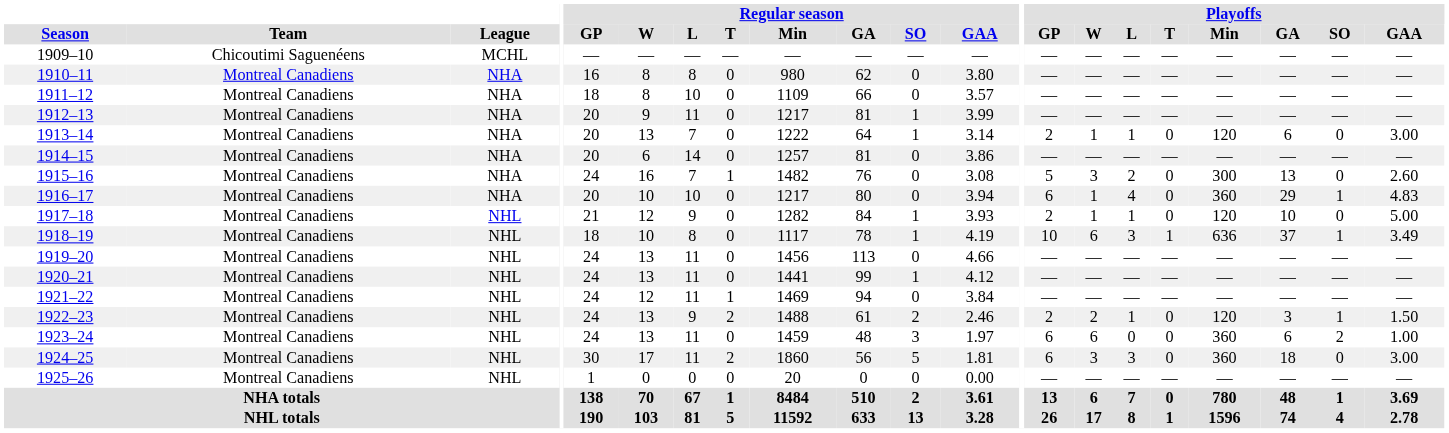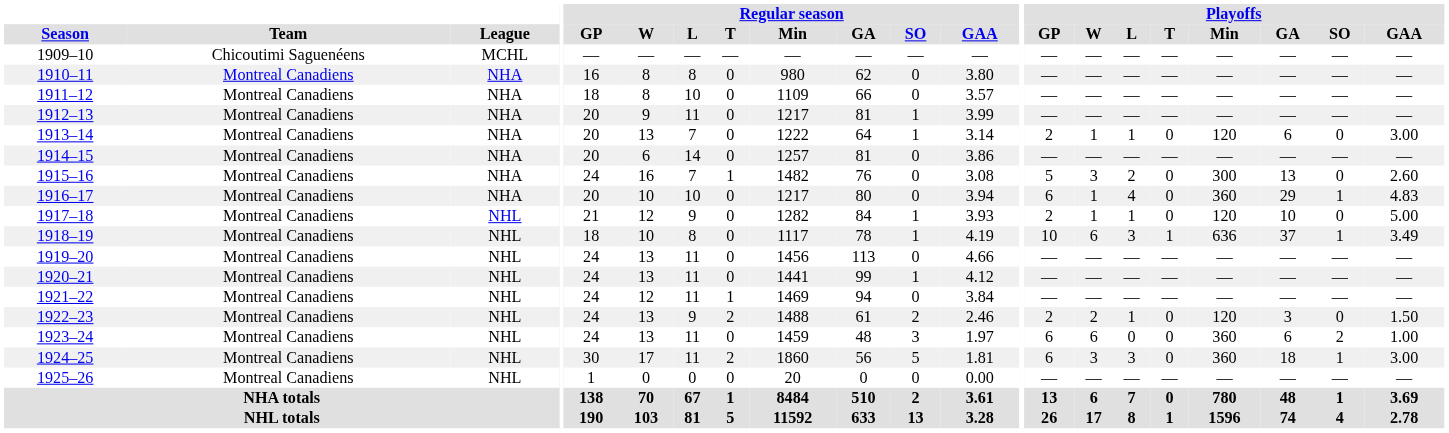 <table border="0" cellpadding="1" cellspacing="0" style="width:90%; text-align:center;">
 <tr bgcolor="#e0e0e0">
 <th colspan="3" bgcolor="#ffffff"></th>
 <th rowspan="99" bgcolor="#ffffff"></th>
 <th colspan="8" bgcolor="#e0e0e0"><a href='#'>Regular season</a></th>
 <th rowspan="99" bgcolor="#ffffff"></th>
 <th colspan="8" bgcolor="#e0e0e0"><a href='#'>Playoffs</a></th>
 </tr>
 <tr bgcolor="#e0e0e0">
 <th><a href='#'>Season</a></th>
 <th>Team</th>
 <th>League</th>
 <th>GP</th>
 <th>W</th>
 <th>L</th>
 <th>T</th>
 <th>Min</th>
 <th>GA</th>
 <th><a href='#'>SO</a></th>
 <th><a href='#'>GAA</a></th>
 <th>GP</th>
 <th>W</th>
 <th>L</th>
 <th>T</th>
 <th>Min</th>
 <th>GA</th>
 <th>SO</th>
 <th>GAA</th>
 </tr>
 <tr>
 <td>1909–10</td>
 <td>Chicoutimi Saguenéens</td>
 <td>MCHL</td>
 <td>—</td>
 <td>—</td>
 <td>—</td>
 <td>—</td>
 <td>—</td>
 <td>—</td>
 <td>—</td>
 <td>—</td>
 <td>—</td>
 <td>—</td>
 <td>—</td>
 <td>—</td>
 <td>—</td>
 <td>—</td>
 <td>—</td>
 <td>—</td>
 </tr>
 <tr bgcolor="#f0f0f0">
 <td><a href='#'>1910–11</a></td>
 <td><a href='#'>Montreal Canadiens</a></td>
 <td><a href='#'>NHA</a></td>
 <td>16</td>
 <td>8</td>
 <td>8</td>
 <td>0</td>
 <td>980</td>
 <td>62</td>
 <td>0</td>
 <td>3.80</td>
 <td>—</td>
 <td>—</td>
 <td>—</td>
 <td>—</td>
 <td>—</td>
 <td>—</td>
 <td>—</td>
 <td>—</td>
 </tr>
 <tr>
 <td><a href='#'>1911–12</a></td>
 <td>Montreal Canadiens</td>
 <td>NHA</td>
 <td>18</td>
 <td>8</td>
 <td>10</td>
 <td>0</td>
 <td>1109</td>
 <td>66</td>
 <td>0</td>
 <td>3.57</td>
 <td>—</td>
 <td>—</td>
 <td>—</td>
 <td>—</td>
 <td>—</td>
 <td>—</td>
 <td>—</td>
 <td>—</td>
 </tr>
 <tr bgcolor="#f0f0f0">
 <td><a href='#'>1912–13</a></td>
 <td>Montreal Canadiens</td>
 <td>NHA</td>
 <td>20</td>
 <td>9</td>
 <td>11</td>
 <td>0</td>
 <td>1217</td>
 <td>81</td>
 <td>1</td>
 <td>3.99</td>
 <td>—</td>
 <td>—</td>
 <td>—</td>
 <td>—</td>
 <td>—</td>
 <td>—</td>
 <td>—</td>
 <td>—</td>
 </tr>
 <tr>
 <td><a href='#'>1913–14</a></td>
 <td>Montreal Canadiens</td>
 <td>NHA</td>
 <td>20</td>
 <td>13</td>
 <td>7</td>
 <td>0</td>
 <td>1222</td>
 <td>64</td>
 <td>1</td>
 <td>3.14</td>
 <td>2</td>
 <td>1</td>
 <td>1</td>
 <td>0</td>
 <td>120</td>
 <td>6</td>
 <td>0</td>
 <td>3.00</td>
 </tr>
 <tr bgcolor="#f0f0f0">
 <td><a href='#'>1914–15</a></td>
 <td>Montreal Canadiens</td>
 <td>NHA</td>
 <td>20</td>
 <td>6</td>
 <td>14</td>
 <td>0</td>
 <td>1257</td>
 <td>81</td>
 <td>0</td>
 <td>3.86</td>
 <td>—</td>
 <td>—</td>
 <td>—</td>
 <td>—</td>
 <td>—</td>
 <td>—</td>
 <td>—</td>
 <td>—</td>
 </tr>
 <tr>
 <td><a href='#'>1915–16</a></td>
 <td>Montreal Canadiens</td>
 <td>NHA</td>
 <td>24</td>
 <td>16</td>
 <td>7</td>
 <td>1</td>
 <td>1482</td>
 <td>76</td>
 <td>0</td>
 <td>3.08</td>
 <td>5</td>
 <td>3</td>
 <td>2</td>
 <td>0</td>
 <td>300</td>
 <td>13</td>
 <td>0</td>
 <td>2.60</td>
 </tr>
 <tr bgcolor="#f0f0f0">
 <td><a href='#'>1916–17</a></td>
 <td>Montreal Canadiens</td>
 <td>NHA</td>
 <td>20</td>
 <td>10</td>
 <td>10</td>
 <td>0</td>
 <td>1217</td>
 <td>80</td>
 <td>0</td>
 <td>3.94</td>
 <td>6</td>
 <td>1</td>
 <td>4</td>
 <td>0</td>
 <td>360</td>
 <td>29</td>
 <td>1</td>
 <td>4.83</td>
 </tr>
 <tr>
 <td><a href='#'>1917–18</a></td>
 <td>Montreal Canadiens</td>
 <td><a href='#'>NHL</a></td>
 <td>21</td>
 <td>12</td>
 <td>9</td>
 <td>0</td>
 <td>1282</td>
 <td>84</td>
 <td>1</td>
 <td>3.93</td>
 <td>2</td>
 <td>1</td>
 <td>1</td>
 <td>0</td>
 <td>120</td>
 <td>10</td>
 <td>0</td>
 <td>5.00</td>
 </tr>
 <tr bgcolor="#f0f0f0">
 <td><a href='#'>1918–19</a></td>
 <td>Montreal Canadiens</td>
 <td>NHL</td>
 <td>18</td>
 <td>10</td>
 <td>8</td>
 <td>0</td>
 <td>1117</td>
 <td>78</td>
 <td>1</td>
 <td>4.19</td>
 <td>10</td>
 <td>6</td>
 <td>3</td>
 <td>1</td>
 <td>636</td>
 <td>37</td>
 <td>1</td>
 <td>3.49</td>
 </tr>
 <tr>
 <td><a href='#'>1919–20</a></td>
 <td>Montreal Canadiens</td>
 <td>NHL</td>
 <td>24</td>
 <td>13</td>
 <td>11</td>
 <td>0</td>
 <td>1456</td>
 <td>113</td>
 <td>0</td>
 <td>4.66</td>
 <td>—</td>
 <td>—</td>
 <td>—</td>
 <td>—</td>
 <td>—</td>
 <td>—</td>
 <td>—</td>
 <td>—</td>
 </tr>
 <tr bgcolor="#f0f0f0">
 <td><a href='#'>1920–21</a></td>
 <td>Montreal Canadiens</td>
 <td>NHL</td>
 <td>24</td>
 <td>13</td>
 <td>11</td>
 <td>0</td>
 <td>1441</td>
 <td>99</td>
 <td>1</td>
 <td>4.12</td>
 <td>—</td>
 <td>—</td>
 <td>—</td>
 <td>—</td>
 <td>—</td>
 <td>—</td>
 <td>—</td>
 <td>—</td>
 </tr>
 <tr>
 <td><a href='#'>1921–22</a></td>
 <td>Montreal Canadiens</td>
 <td>NHL</td>
 <td>24</td>
 <td>12</td>
 <td>11</td>
 <td>1</td>
 <td>1469</td>
 <td>94</td>
 <td>0</td>
 <td>3.84</td>
 <td>—</td>
 <td>—</td>
 <td>—</td>
 <td>—</td>
 <td>—</td>
 <td>—</td>
 <td>—</td>
 <td>—</td>
 </tr>
 <tr bgcolor="#f0f0f0">
 <td><a href='#'>1922–23</a></td>
 <td>Montreal Canadiens</td>
 <td>NHL</td>
 <td>24</td>
 <td>13</td>
 <td>9</td>
 <td>2</td>
 <td>1488</td>
 <td>61</td>
 <td>2</td>
 <td>2.46</td>
 <td>2</td>
 <td>2</td>
 <td>1</td>
 <td>0</td>
 <td>120</td>
 <td>3</td>
-<td>1</td>
+<td>0</td>
 <td>1.50</td>
 </tr>
 <tr>
 <td><a href='#'>1923–24</a></td>
 <td>Montreal Canadiens</td>
 <td>NHL</td>
 <td>24</td>
 <td>13</td>
 <td>11</td>
 <td>0</td>
 <td>1459</td>
 <td>48</td>
 <td>3</td>
 <td>1.97</td>
 <td>6</td>
 <td>6</td>
 <td>0</td>
 <td>0</td>
 <td>360</td>
 <td>6</td>
 <td>2</td>
 <td>1.00</td>
 </tr>
 <tr bgcolor="#f0f0f0">
 <td><a href='#'>1924–25</a></td>
 <td>Montreal Canadiens</td>
 <td>NHL</td>
 <td>30</td>
 <td>17</td>
 <td>11</td>
 <td>2</td>
 <td>1860</td>
 <td>56</td>
 <td>5</td>
 <td>1.81</td>
 <td>6</td>
 <td>3</td>
 <td>3</td>
 <td>0</td>
 <td>360</td>
 <td>18</td>
-<td>0</td>
+<td>1</td>
 <td>3.00</td>
 </tr>
 <tr>
 <td><a href='#'>1925–26</a></td>
 <td>Montreal Canadiens</td>
 <td>NHL</td>
 <td>1</td>
 <td>0</td>
 <td>0</td>
 <td>0</td>
 <td>20</td>
 <td>0</td>
 <td>0</td>
 <td>0.00</td>
 <td>—</td>
 <td>—</td>
 <td>—</td>
 <td>—</td>
 <td>—</td>
 <td>—</td>
 <td>—</td>
 <td>—</td>
 </tr>
 <tr bgcolor="#e0e0e0">
 <th colspan="3">NHA totals</th>
 <th>138</th>
 <th>70</th>
 <th>67</th>
 <th>1</th>
 <th>8484</th>
 <th>510</th>
 <th>2</th>
 <th>3.61</th>
 <th>13</th>
 <th>6</th>
 <th>7</th>
 <th>0</th>
 <th>780</th>
 <th>48</th>
 <th>1</th>
 <th>3.69</th>
 </tr>
 <tr bgcolor="#e0e0e0">
 <th colspan="3">NHL totals</th>
 <th>190</th>
 <th>103</th>
 <th>81</th>
 <th>5</th>
 <th>11592</th>
 <th>633</th>
 <th>13</th>
 <th>3.28</th>
 <th>26</th>
 <th>17</th>
 <th>8</th>
 <th>1</th>
 <th>1596</th>
 <th>74</th>
 <th>4</th>
 <th>2.78</th>
 </tr>
 </table>
